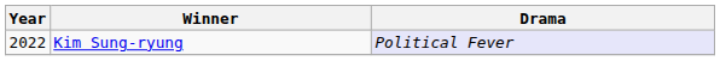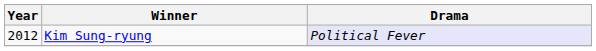 <table class="wikitable" style="width:600px">
 <tr>
 <th width=10>Year</th>
 <th>Winner</th>
 <th>Drama</th>
 </tr>
 <tr>
-<td>2022</td>
+<td>2012</td>
 <td><a href='#'>Kim Sung-ryung</a></td>
 <td style="background: lavender;"><em>Political Fever</em></td>
 </tr>
 <tr>
 </tr>
 </table>
